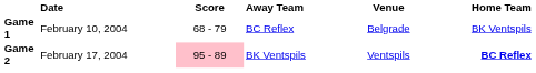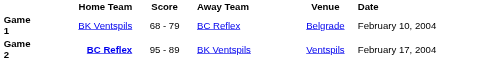 <table style="text-align:center" cellpadding=1 border=0>
 <tr>
 <th width=50></th>
-<th width=200 align=left>Date</th>
+<th width=160 align=right>Home Team</th>
 <th width=100>Score</th>
 <th width=160 align=left>Away Team</th>
 <th width=100>Venue</th>
-<th width=160 align=right>Home Team</th>
+<th width=200 align=left>Date</th>
 </tr>
 <tr>
 <td align=left><strong>Game 1</strong></td>
-<td align=left>February 10, 2004</td>
+<td align=right><a href='#'>BK Ventspils</a> </td>
 <td>68 - 79</td>
 <td align=left> <a href='#'>BC Reflex</a></td>
 <td><a href='#'>Belgrade</a></td>
-<td align=right><a href='#'>BK Ventspils</a> </td>
+<td align=left>February 10, 2004</td>
 </tr>
 <tr>
 <td align=left><strong>Game 2</strong></td>
-<td align=left>February 17, 2004</td>
-<td style="background: pink;">95 - 89</td>
+<td align=right><strong><a href='#'>BC Reflex</a></strong> </td>
+<td>95 - 89</td>
 <td align=left> <a href='#'>BK Ventspils</a></td>
 <td><a href='#'>Ventspils</a></td>
-<td align=right><strong><a href='#'>BC Reflex</a></strong> </td>
+<td align=left>February 17, 2004</td>
 </tr>
 </table>
